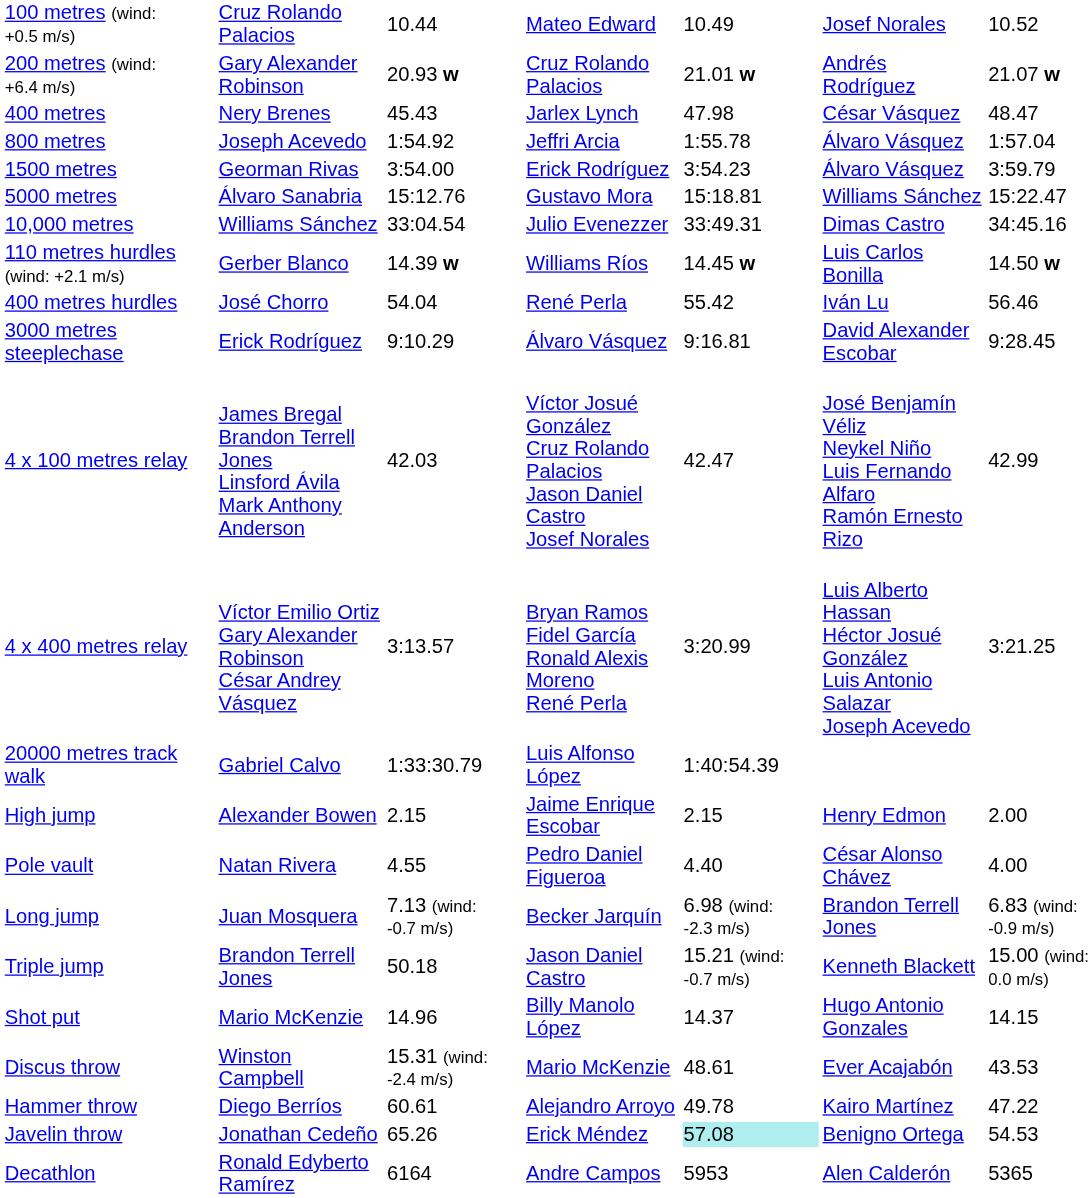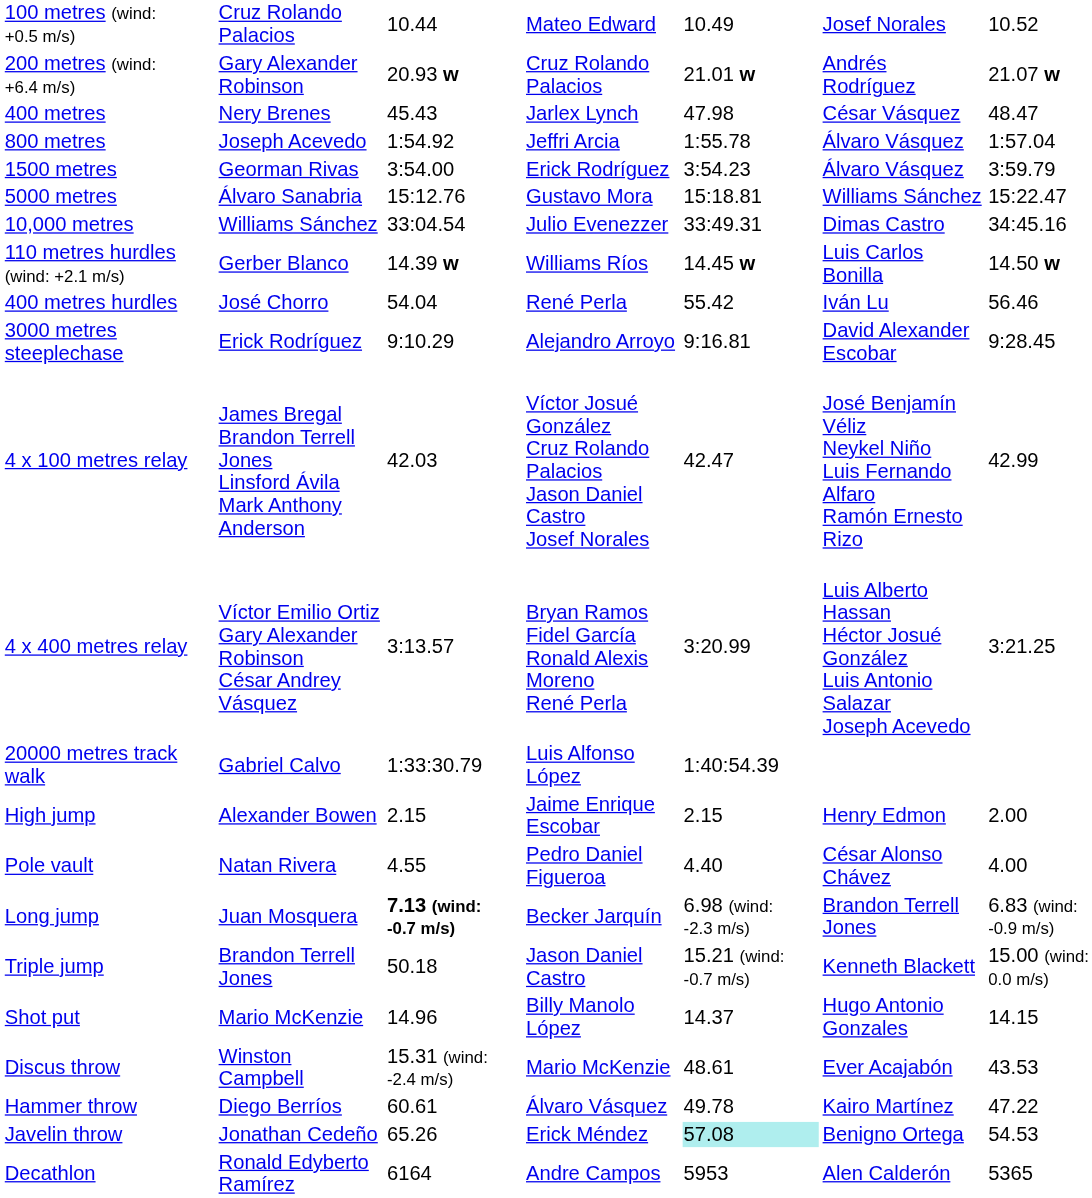 <table>
 <tr>
 <td><a href='#'>100 metres</a> <small>(wind: +0.5 m/s)</small></td>
 <td align=left><a href='#'>Cruz Rolando Palacios</a> <br> </td>
 <td>10.44</td>
 <td align=left><a href='#'>Mateo Edward</a> <br> </td>
 <td>10.49</td>
 <td align=left><a href='#'>Josef Norales</a> <br> </td>
 <td>10.52</td>
 </tr>
 <tr>
 <td><a href='#'>200 metres</a> <small>(wind: +6.4 m/s)</small></td>
 <td align=left><a href='#'>Gary Alexander Robinson</a> <br> </td>
 <td>20.93 <strong>w</strong></td>
 <td align=left><a href='#'>Cruz Rolando Palacios</a> <br> </td>
 <td>21.01 <strong>w</strong></td>
 <td align=left><a href='#'>Andrés Rodríguez</a> <br> </td>
 <td>21.07 <strong>w</strong></td>
 </tr>
 <tr>
 <td><a href='#'>400 metres</a></td>
 <td align=left><a href='#'>Nery Brenes</a> <br> </td>
 <td>45.43</td>
 <td align=left><a href='#'>Jarlex Lynch</a> <br> </td>
 <td>47.98</td>
 <td align=left><a href='#'>César Vásquez</a> <br> </td>
 <td>48.47</td>
 </tr>
 <tr>
 <td><a href='#'>800 metres</a></td>
 <td align=left><a href='#'>Joseph Acevedo</a> <br> </td>
 <td>1:54.92</td>
 <td align=left><a href='#'>Jeffri Arcia</a> <br> </td>
 <td>1:55.78</td>
 <td align=left><a href='#'>Álvaro Vásquez</a> <br> </td>
 <td>1:57.04</td>
 </tr>
 <tr>
 <td><a href='#'>1500 metres</a></td>
 <td align=left><a href='#'>Georman Rivas</a> <br> </td>
 <td>3:54.00</td>
 <td align=left><a href='#'>Erick Rodríguez</a> <br> </td>
 <td>3:54.23</td>
 <td align=left><a href='#'>Álvaro Vásquez</a> <br> </td>
 <td>3:59.79</td>
 </tr>
 <tr>
 <td><a href='#'>5000 metres</a></td>
 <td align=left><a href='#'>Álvaro Sanabria</a> <br> </td>
 <td>15:12.76</td>
 <td align=left><a href='#'>Gustavo Mora</a> <br> </td>
 <td>15:18.81</td>
 <td align=left><a href='#'>Williams Sánchez</a> <br> </td>
 <td>15:22.47</td>
 </tr>
 <tr>
 <td><a href='#'>10,000 metres</a></td>
 <td align=left><a href='#'>Williams Sánchez</a> <br> </td>
 <td>33:04.54</td>
 <td align=left><a href='#'>Julio Evenezzer</a> <br> </td>
 <td>33:49.31</td>
 <td align=left><a href='#'>Dimas Castro</a> <br> </td>
 <td>34:45.16</td>
 </tr>
 <tr>
 <td><a href='#'>110 metres hurdles</a> <small>(wind: +2.1 m/s)</small></td>
 <td align=left><a href='#'>Gerber Blanco</a> <br> </td>
 <td>14.39 <strong>w</strong></td>
 <td align=left><a href='#'>Williams Ríos</a> <br> </td>
 <td>14.45 <strong>w</strong></td>
 <td align=left><a href='#'>Luis Carlos Bonilla</a> <br> </td>
 <td>14.50 <strong>w</strong></td>
 </tr>
 <tr>
 <td><a href='#'>400 metres hurdles</a></td>
 <td align=left><a href='#'>José Chorro</a> <br> </td>
 <td>54.04</td>
 <td align=left><a href='#'>René Perla</a> <br> </td>
 <td>55.42</td>
 <td align=left><a href='#'>Iván Lu</a> <br> </td>
 <td>56.46</td>
 </tr>
 <tr>
 <td><a href='#'>3000 metres steeplechase</a></td>
 <td align=left><a href='#'>Erick Rodríguez</a> <br> </td>
 <td>9:10.29</td>
-<td align=left><a href='#'>Álvaro Vásquez</a> <br> </td>
+<td align=left><a href='#'>Alejandro Arroyo</a> <br> </td>
 <td>9:16.81</td>
 <td align=left><a href='#'>David Alexander Escobar</a> <br> </td>
 <td>9:28.45</td>
 </tr>
 <tr>
 <td><a href='#'>4 x 100 metres relay</a></td>
 <td> <br> <a href='#'>James Bregal</a> <br> <a href='#'>Brandon Terrell Jones</a> <br> <a href='#'>Linsford Ávila</a> <br> <a href='#'>Mark Anthony Anderson</a></td>
 <td>42.03</td>
 <td> <br> <a href='#'>Víctor Josué González</a> <br> <a href='#'>Cruz Rolando Palacios</a> <br> <a href='#'>Jason Daniel Castro</a> <br> <a href='#'>Josef Norales</a></td>
 <td>42.47</td>
 <td> <br> <a href='#'>José Benjamín Véliz</a> <br> <a href='#'>Neykel Niño</a> <br> <a href='#'>Luis Fernando Alfaro</a> <br> <a href='#'>Ramón Ernesto Rizo</a></td>
 <td>42.99</td>
 </tr>
 <tr>
 <td><a href='#'>4 x 400 metres relay</a></td>
 <td> <br> <a href='#'>Víctor Emilio Ortiz</a> <br> <a href='#'>Gary Alexander Robinson</a> <br> <a href='#'>César Andrey Vásquez</a> <br></td>
 <td>3:13.57</td>
 <td> <br> <a href='#'>Bryan Ramos</a> <br> <a href='#'>Fidel García</a> <br> <a href='#'>Ronald Alexis Moreno</a> <br> <a href='#'>René Perla</a></td>
 <td>3:20.99</td>
 <td> <br> <a href='#'>Luis Alberto Hassan</a> <br> <a href='#'>Héctor Josué González</a> <br> <a href='#'>Luis Antonio Salazar</a> <br> <a href='#'>Joseph Acevedo</a></td>
 <td>3:21.25</td>
 </tr>
 <tr>
 <td><a href='#'>20000 metres track walk</a></td>
 <td align=left><a href='#'>Gabriel Calvo</a> <br> </td>
 <td>1:33:30.79</td>
 <td align=left><a href='#'>Luis Alfonso López</a> <br> </td>
 <td>1:40:54.39</td>
 <td></td>
 <td></td>
 </tr>
 <tr>
 <td><a href='#'>High jump</a></td>
 <td align=left><a href='#'>Alexander Bowen</a> <br> </td>
 <td>2.15</td>
 <td align=left><a href='#'>Jaime Enrique Escobar</a> <br> </td>
 <td>2.15</td>
 <td align=left><a href='#'>Henry Edmon</a> <br> </td>
 <td>2.00</td>
 </tr>
 <tr>
 <td><a href='#'>Pole vault</a></td>
 <td align=left><a href='#'>Natan Rivera</a> <br> </td>
 <td>4.55</td>
 <td align=left><a href='#'>Pedro Daniel Figueroa</a> <br> </td>
 <td>4.40</td>
 <td align=left><a href='#'>César Alonso Chávez</a> <br> </td>
 <td>4.00</td>
 </tr>
 <tr>
 <td><a href='#'>Long jump</a></td>
 <td align=left><a href='#'>Juan Mosquera</a> <br> </td>
-<td>7.13 <small>(wind: -0.7 m/s)</small></td>
+<td><strong>7.13 <small>(wind: -0.7 m/s)</small></strong></td>
 <td align=left><a href='#'>Becker Jarquín</a> <br> </td>
 <td>6.98 <small>(wind: -2.3 m/s)</small></td>
 <td align=left><a href='#'>Brandon Terrell Jones</a> <br> </td>
 <td>6.83 <small>(wind: -0.9 m/s)</small></td>
 </tr>
 <tr>
 <td><a href='#'>Triple jump</a></td>
 <td align=left><a href='#'>Brandon Terrell Jones</a> <br> </td>
 <td>50.18</td>
 <td align=left><a href='#'>Jason Daniel Castro</a> <br> </td>
 <td>15.21 <small>(wind: -0.7 m/s)</small></td>
 <td align=left><a href='#'>Kenneth Blackett</a> <br> </td>
 <td>15.00 <small>(wind: 0.0 m/s)</small></td>
 </tr>
 <tr>
 <td><a href='#'>Shot put</a></td>
 <td align=left><a href='#'>Mario McKenzie</a> <br> </td>
 <td>14.96</td>
 <td align=left><a href='#'>Billy Manolo López</a> <br> </td>
 <td>14.37</td>
 <td align=left><a href='#'>Hugo Antonio Gonzales</a> <br> </td>
 <td>14.15</td>
 </tr>
 <tr>
 <td><a href='#'>Discus throw</a></td>
 <td align=left><a href='#'>Winston Campbell</a> <br> </td>
 <td>15.31 <small>(wind: -2.4 m/s)</small></td>
 <td align=left><a href='#'>Mario McKenzie</a> <br> </td>
 <td>48.61</td>
 <td align=left><a href='#'>Ever Acajabón</a> <br> </td>
 <td>43.53</td>
 </tr>
 <tr>
 <td><a href='#'>Hammer throw</a></td>
 <td align=left><a href='#'>Diego Berríos</a> <br> </td>
 <td>60.61</td>
-<td align=left><a href='#'>Alejandro Arroyo</a> <br> </td>
+<td align=left><a href='#'>Álvaro Vásquez</a> <br> </td>
 <td>49.78</td>
 <td align=left><a href='#'>Kairo Martínez</a> <br> </td>
 <td>47.22</td>
 </tr>
 <tr>
 <td><a href='#'>Javelin throw</a></td>
 <td align=left><a href='#'>Jonathan Cedeño</a> <br> </td>
 <td>65.26</td>
 <td align=left><a href='#'>Erick Méndez</a> <br> </td>
 <td style="background: paleturquoise;">57.08</td>
 <td align=left><a href='#'>Benigno Ortega</a> <br> </td>
 <td>54.53</td>
 </tr>
 <tr>
 <td><a href='#'>Decathlon</a></td>
 <td align=left><a href='#'>Ronald Edyberto Ramírez</a> <br> </td>
 <td>6164</td>
 <td align=left><a href='#'>Andre Campos</a> <br> </td>
 <td>5953</td>
 <td align=left><a href='#'>Alen Calderón</a> <br> </td>
 <td>5365</td>
 </tr>
 </table>
